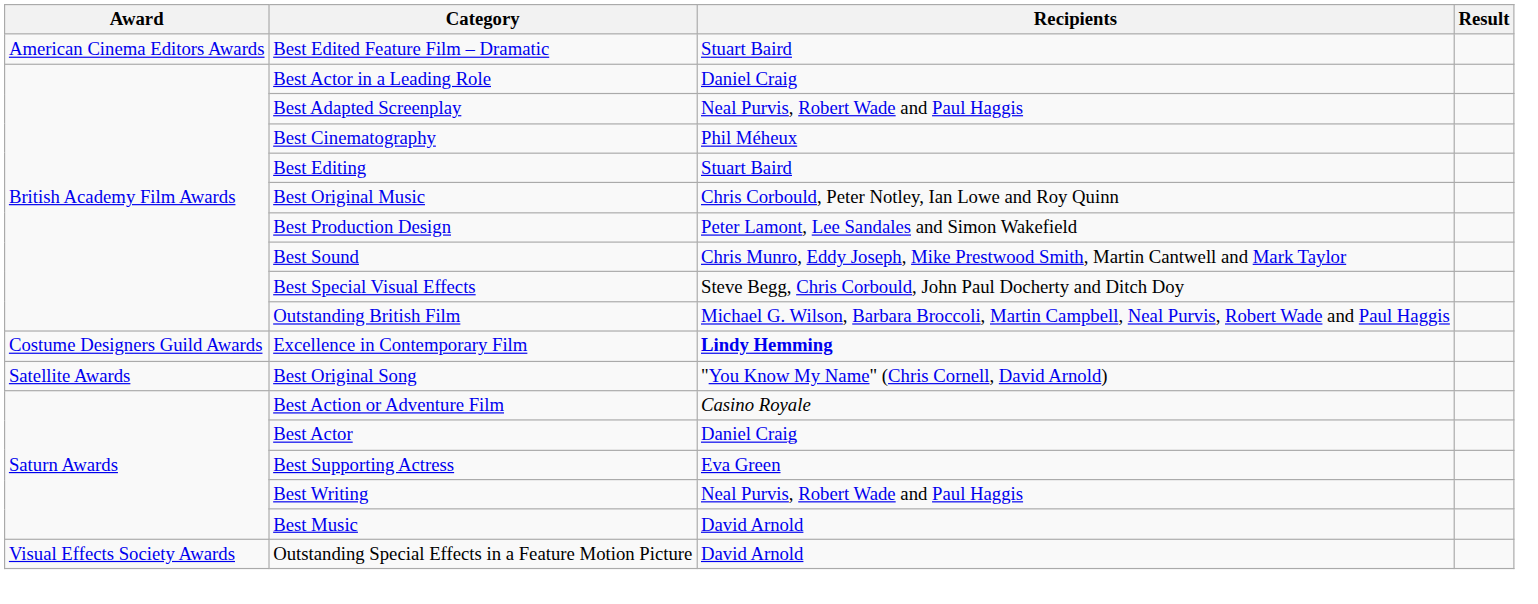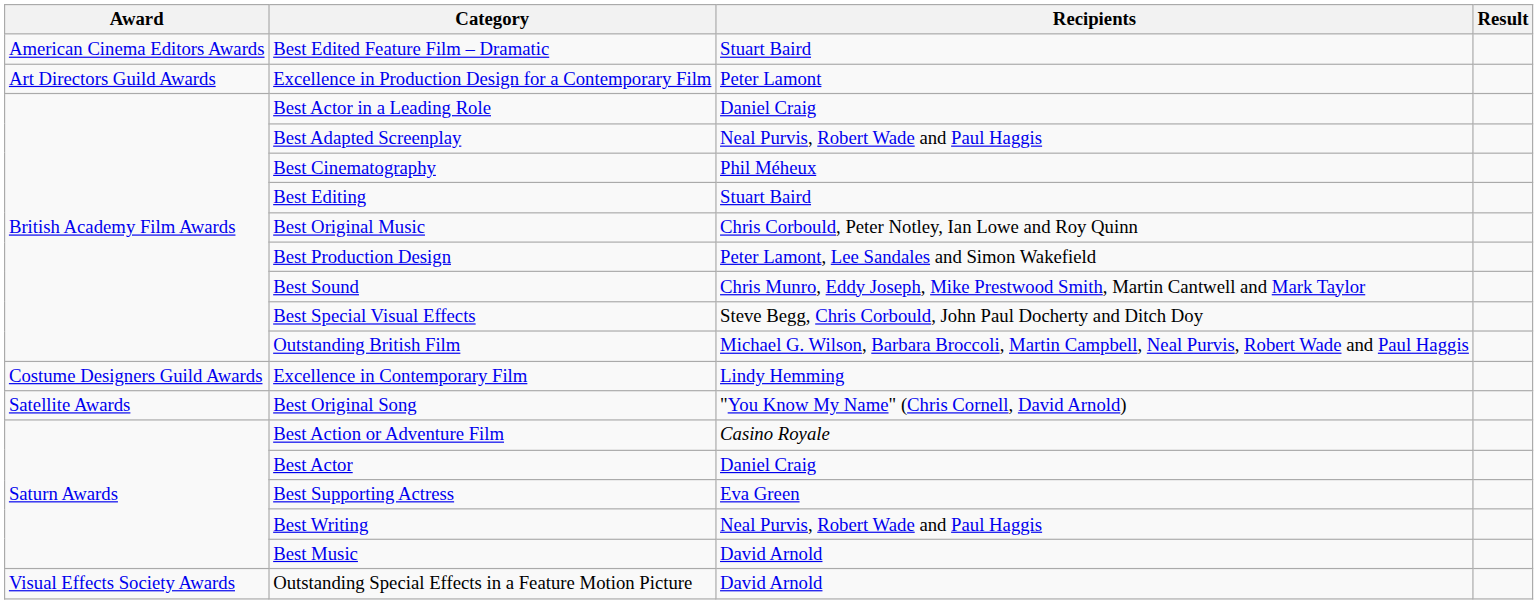 <table class="wikitable plainrowheaders sortable">
 <tr>
 <th scope="col">Award</th>
 <th scope="col">Category</th>
 <th scope="col">Recipients</th>
 <th scope="col">Result</th>
 </tr>
 <tr>
 <td><a href='#'>American Cinema Editors Awards</a></td>
 <td><a href='#'>Best Edited Feature Film – Dramatic</a></td>
 <td><a href='#'>Stuart Baird</a></td>
+<td></td>
+</tr>
+<tr>
+<td><a href='#'>Art Directors Guild Awards</a></td>
+<td><a href='#'>Excellence in Production Design for a Contemporary Film</a></td>
+<td><a href='#'>Peter Lamont</a></td>
 <td></td>
 </tr>
 <tr>
 <td rowspan="9"><a href='#'>British Academy Film Awards</a></td>
 <td><a href='#'>Best Actor in a Leading Role</a></td>
 <td><a href='#'>Daniel Craig</a></td>
 <td></td>
 </tr>
 <tr>
 <td><a href='#'>Best Adapted Screenplay</a></td>
 <td><a href='#'>Neal Purvis</a>, <a href='#'>Robert Wade</a> and <a href='#'>Paul Haggis</a></td>
 <td></td>
 </tr>
 <tr>
 <td><a href='#'>Best Cinematography</a></td>
 <td><a href='#'>Phil Méheux</a></td>
 <td></td>
 </tr>
 <tr>
 <td><a href='#'>Best Editing</a></td>
 <td><a href='#'>Stuart Baird</a></td>
 <td></td>
 </tr>
 <tr>
 <td><a href='#'>Best Original Music</a></td>
 <td><a href='#'>Chris Corbould</a>, Peter Notley, Ian Lowe and Roy Quinn</td>
 <td></td>
 </tr>
 <tr>
 <td><a href='#'>Best Production Design</a></td>
 <td><a href='#'>Peter Lamont</a>, <a href='#'>Lee Sandales</a> and Simon Wakefield</td>
 <td></td>
 </tr>
 <tr>
 <td><a href='#'>Best Sound</a></td>
 <td><a href='#'>Chris Munro</a>, <a href='#'>Eddy Joseph</a>, <a href='#'>Mike Prestwood Smith</a>, Martin Cantwell and <a href='#'>Mark Taylor</a></td>
 <td></td>
 </tr>
 <tr>
 <td><a href='#'>Best Special Visual Effects</a></td>
 <td>Steve Begg, <a href='#'>Chris Corbould</a>, John Paul Docherty and Ditch Doy</td>
 <td></td>
 </tr>
 <tr>
 <td><a href='#'>Outstanding British Film</a></td>
 <td><a href='#'>Michael G. Wilson</a>, <a href='#'>Barbara Broccoli</a>, <a href='#'>Martin Campbell</a>, <a href='#'>Neal Purvis</a>, <a href='#'>Robert Wade</a> and <a href='#'>Paul Haggis</a></td>
 <td></td>
 </tr>
 <tr>
 <td><a href='#'>Costume Designers Guild Awards</a></td>
 <td><a href='#'>Excellence in Contemporary Film</a></td>
-<td><strong><a href='#'>Lindy Hemming</a></strong></td>
+<td><a href='#'>Lindy Hemming</a></td>
 <td></td>
 </tr>
 <tr>
 <td><a href='#'>Satellite Awards</a></td>
 <td><a href='#'>Best Original Song</a></td>
 <td>"<a href='#'>You Know My Name</a>" (<a href='#'>Chris Cornell</a>, <a href='#'>David Arnold</a>)</td>
 <td></td>
 </tr>
 <tr>
 <td rowspan="5"><a href='#'>Saturn Awards</a></td>
 <td><a href='#'>Best Action or Adventure Film</a></td>
 <td><em>Casino Royale</em></td>
 <td></td>
 </tr>
 <tr>
 <td><a href='#'>Best Actor</a></td>
 <td><a href='#'>Daniel Craig</a></td>
 <td></td>
 </tr>
 <tr>
 <td><a href='#'>Best Supporting Actress</a></td>
 <td><a href='#'>Eva Green</a></td>
 <td></td>
 </tr>
 <tr>
 <td><a href='#'>Best Writing</a></td>
 <td><a href='#'>Neal Purvis</a>, <a href='#'>Robert Wade</a> and <a href='#'>Paul Haggis</a></td>
 <td></td>
 </tr>
 <tr>
 <td><a href='#'>Best Music</a></td>
 <td><a href='#'>David Arnold</a></td>
 <td></td>
 </tr>
 <tr>
 <td><a href='#'>Visual Effects Society Awards</a></td>
 <td>Outstanding Special Effects in a Feature Motion Picture</td>
 <td><a href='#'>David Arnold</a></td>
 <td></td>
 </tr>
 </table>
